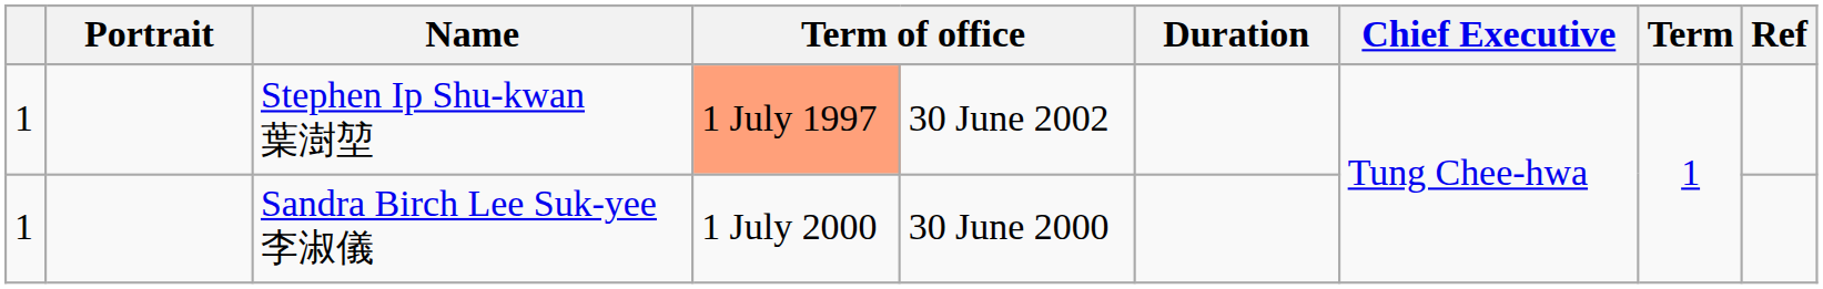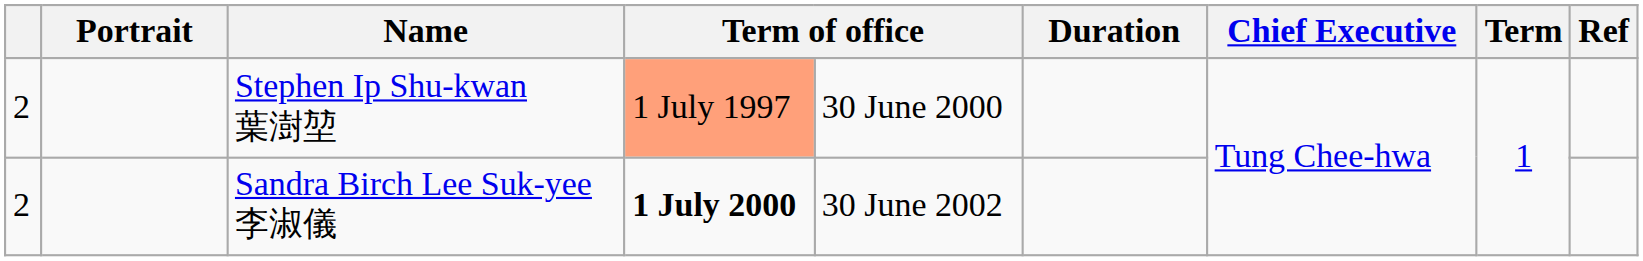 <table class="wikitable"  style="text-align:left">
 <tr>
 <th width=10px></th>
 <th width=80px>Portrait</th>
 <th width=180px>Name</th>
 <th width=180px colspan=2>Term of office</th>
 <th width=80px>Duration</th>
 <th width=120px><a href='#'>Chief Executive</a></th>
 <th>Term</th>
 <th>Ref</th>
 </tr>
 <tr>
-<td bgcolor=>1</td>
+<td bgcolor=>2</td>
 <td></td>
 <td><a href='#'>Stephen Ip Shu-kwan</a><br>葉澍堃</td>
 <td style="background: lightsalmon;">1 July 1997</td>
-<td>30 June 2002</td>
+<td>30 June 2000</td>
 <td></td>
 <td rowspan=2><a href='#'>Tung Chee-hwa</a><br></td>
 <td rowspan=2 align=center><a href='#'>1</a></td>
 <td></td>
 </tr>
 <tr>
-<td bgcolor=>1</td>
+<td bgcolor=>2</td>
 <td></td>
 <td><a href='#'>Sandra Birch Lee Suk-yee</a><br>李淑儀</td>
-<td>1 July 2000</td>
-<td>30 June 2000</td>
+<td><strong>1 July 2000</strong></td>
+<td>30 June 2002</td>
 <td></td>
 <td></td>
 </tr>
 </table>
